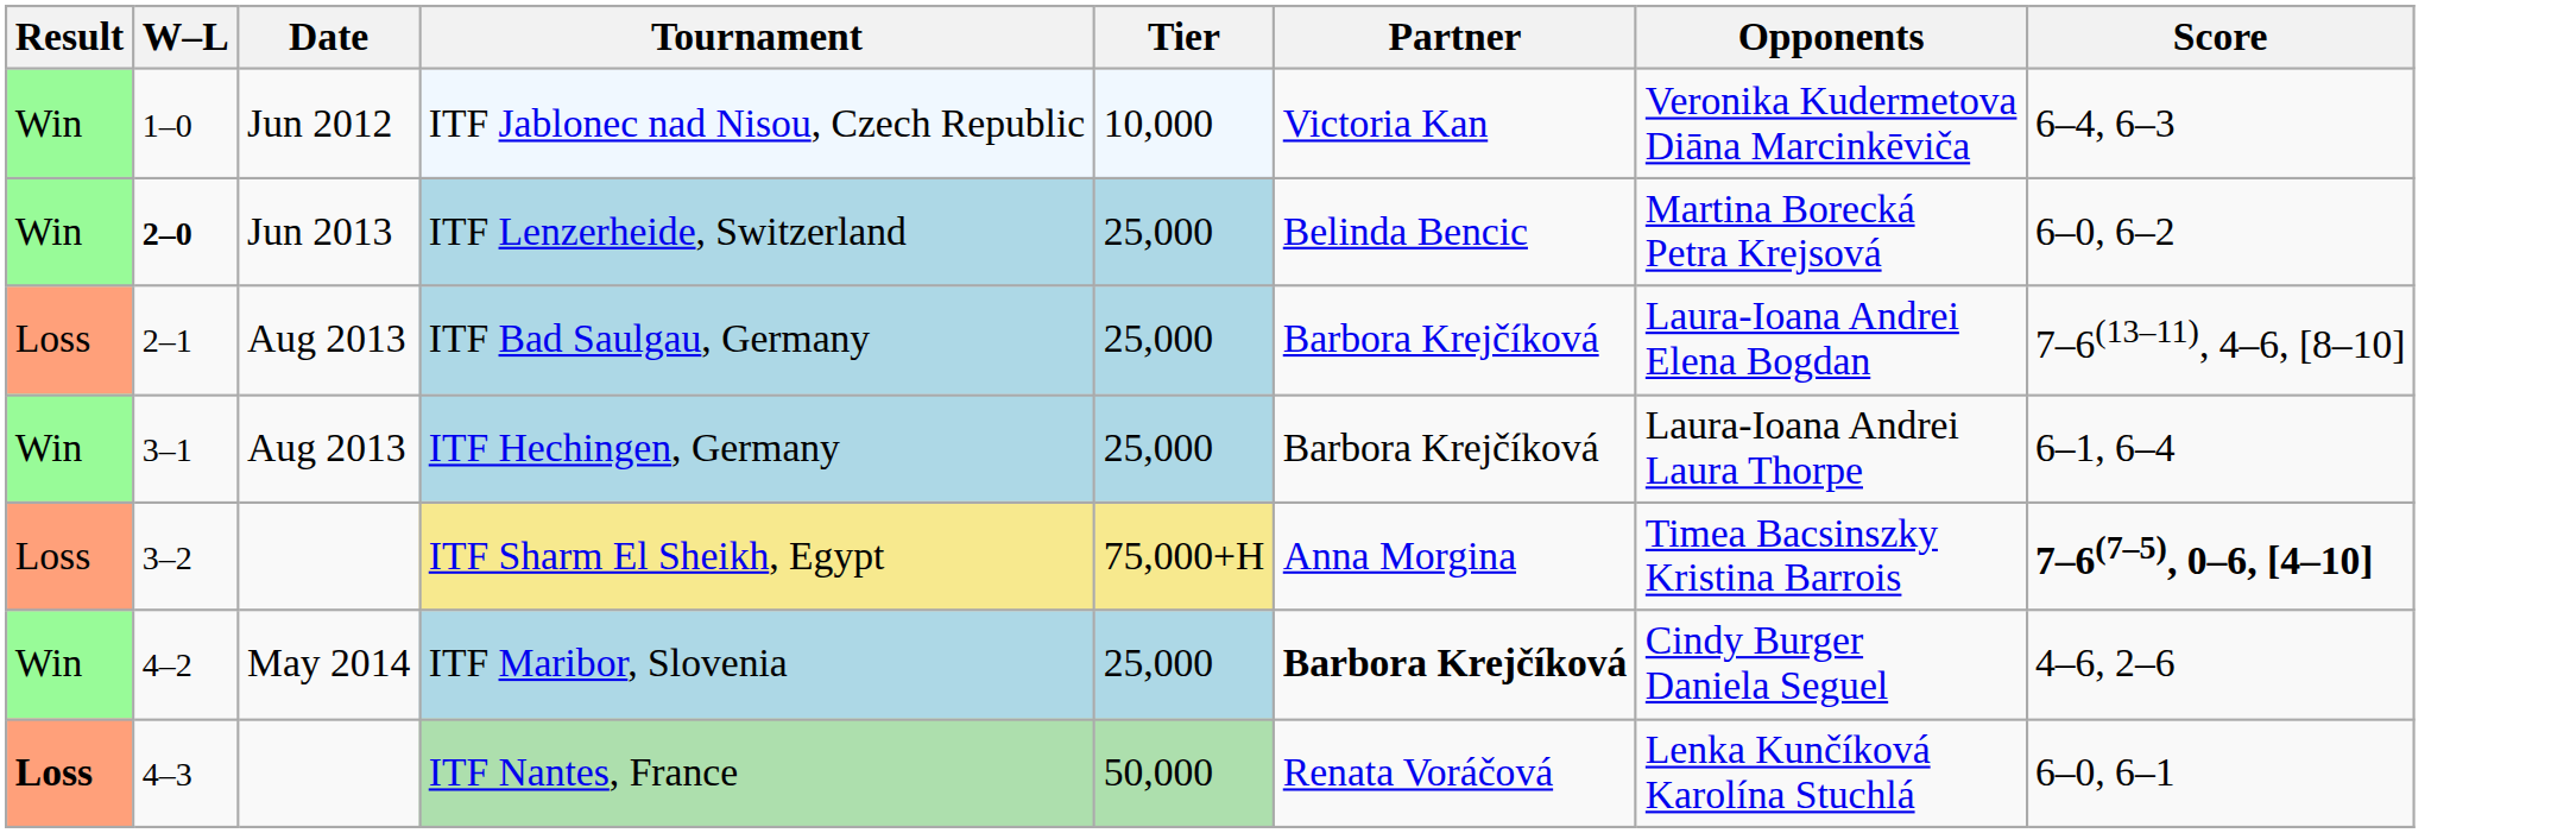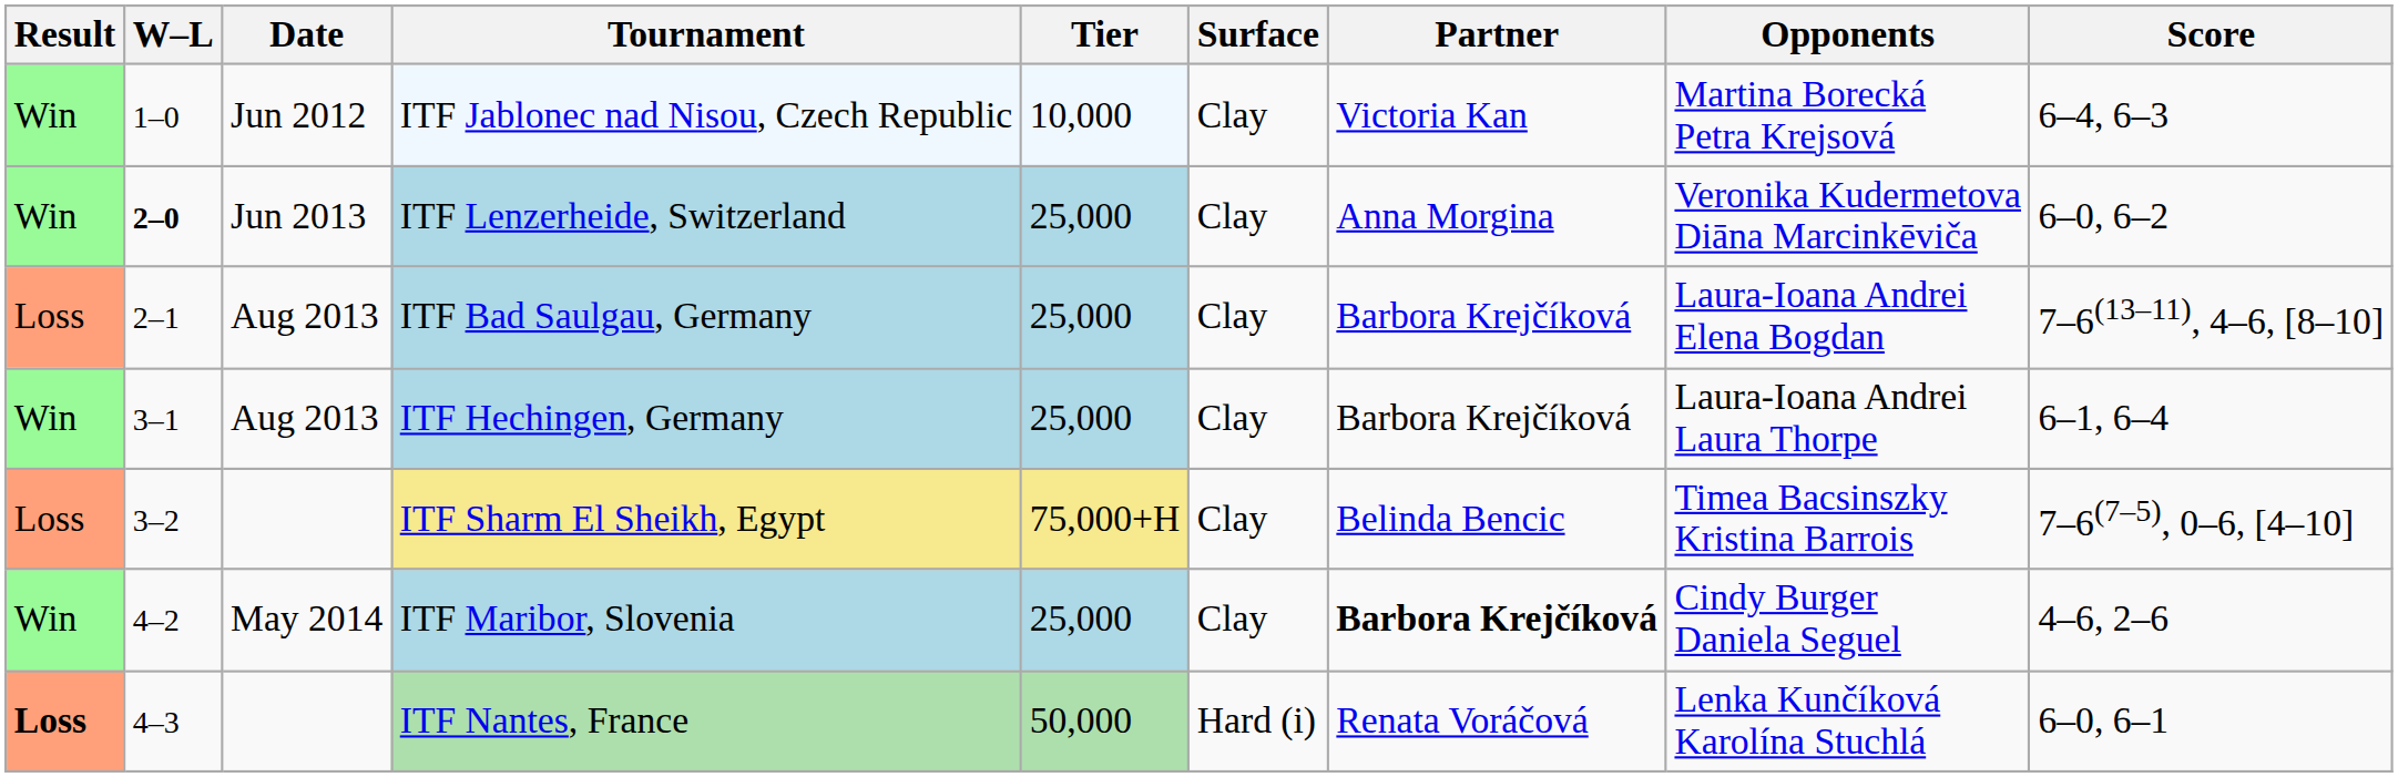 <table class="sortable wikitable">
 <tr>
 <th>Result</th>
 <th class="unsortable">W–L</th>
 <th>Date</th>
 <th>Tournament</th>
 <th>Tier</th>
+<th>Surface</th>
 <th>Partner</th>
 <th>Opponents</th>
 <th class="unsortable">Score</th>
 </tr>
 <tr>
 <td style="background:#98fb98;">Win</td>
 <td><small>1–0</small></td>
 <td>Jun 2012</td>
 <td style="background:#f0f8ff;">ITF <a href='#'>Jablonec nad Nisou</a>, Czech Republic</td>
 <td style="background:#f0f8ff;">10,000</td>
+<td>Clay</td>
 <td> <a href='#'>Victoria Kan</a></td>
-<td> <a href='#'>Veronika Kudermetova</a> <br>  <a href='#'>Diāna Marcinkēviča</a></td>
+<td> <a href='#'>Martina Borecká</a> <br>  <a href='#'>Petra Krejsová</a></td>
 <td>6–4, 6–3</td>
 </tr>
 <tr>
 <td style="background:#98fb98;">Win</td>
 <td><strong><small>2–0</small></strong></td>
 <td>Jun 2013</td>
 <td style="background:lightblue;">ITF <a href='#'>Lenzerheide</a>, Switzerland</td>
 <td style="background:lightblue;">25,000</td>
-<td> <a href='#'>Belinda Bencic</a></td>
-<td> <a href='#'>Martina Borecká</a> <br>  <a href='#'>Petra Krejsová</a></td>
+<td>Clay</td>
+<td> <a href='#'>Anna Morgina</a></td>
+<td> <a href='#'>Veronika Kudermetova</a> <br>  <a href='#'>Diāna Marcinkēviča</a></td>
 <td>6–0, 6–2</td>
 </tr>
 <tr>
 <td style="background:#ffa07a;">Loss</td>
 <td><small>2–1</small></td>
 <td>Aug 2013</td>
 <td style="background:lightblue;">ITF <a href='#'>Bad Saulgau</a>, Germany</td>
 <td style="background:lightblue;">25,000</td>
+<td>Clay</td>
 <td> <a href='#'>Barbora Krejčíková</a></td>
 <td> <a href='#'>Laura-Ioana Andrei</a> <br>  <a href='#'>Elena Bogdan</a></td>
 <td>7–6<sup>(13–11)</sup>, 4–6, [8–10]</td>
 </tr>
 <tr>
 <td style="background:#98fb98;">Win</td>
 <td><small>3–1</small></td>
 <td>Aug 2013</td>
 <td style="background:lightblue;"><a href='#'>ITF Hechingen</a>, Germany</td>
 <td style="background:lightblue;">25,000</td>
+<td>Clay</td>
 <td> Barbora Krejčíková</td>
 <td> Laura-Ioana Andrei <br>  <a href='#'>Laura Thorpe</a></td>
 <td>6–1, 6–4</td>
 </tr>
 <tr>
 <td style="background:#ffa07a;">Loss</td>
 <td><small>3–2</small></td>
 <td><a href='#'></a></td>
 <td style="background:#f7e98e;"><a href='#'>ITF Sharm El Sheikh</a>, Egypt</td>
 <td style="background:#f7e98e;">75,000+H</td>
-<td> <a href='#'>Anna Morgina</a></td>
+<td>Clay</td>
+<td> <a href='#'>Belinda Bencic</a></td>
 <td> <a href='#'>Timea Bacsinszky</a> <br>  <a href='#'>Kristina Barrois</a></td>
-<td><strong>7–6<sup>(7–5)</sup>, 0–6, [4–10]</strong></td>
+<td>7–6<sup>(7–5)</sup>, 0–6, [4–10]</td>
 </tr>
 <tr>
 <td style="background:#98fb98;">Win</td>
 <td><small>4–2</small></td>
 <td>May 2014</td>
 <td style="background:lightblue;">ITF <a href='#'>Maribor</a>, Slovenia</td>
 <td style="background:lightblue;">25,000</td>
+<td>Clay</td>
 <td><strong> Barbora Krejčíková</strong></td>
 <td> <a href='#'>Cindy Burger</a> <br>  <a href='#'>Daniela Seguel</a></td>
 <td>4–6, 2–6</td>
 </tr>
 <tr>
 <td style="background:#ffa07a;"><strong>Loss</strong></td>
 <td><small>4–3</small></td>
 <td><a href='#'></a></td>
 <td style="background:#addfad;"><a href='#'>ITF Nantes</a>, France</td>
 <td style="background:#addfad;">50,000</td>
+<td>Hard (i)</td>
 <td> <a href='#'>Renata Voráčová</a></td>
 <td> <a href='#'>Lenka Kunčíková</a> <br>  <a href='#'>Karolína Stuchlá</a></td>
 <td>6–0, 6–1</td>
 </tr>
 </table>
